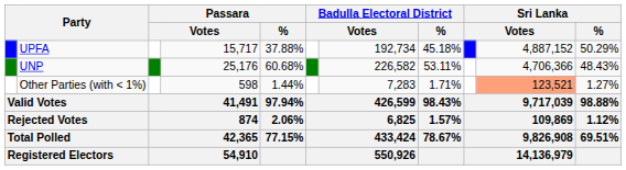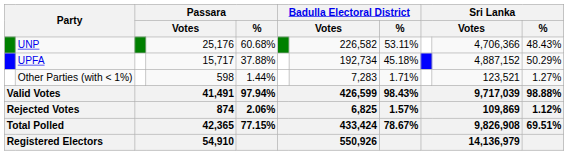 <table class="wikitable">
 <tr>
 <th colspan="2" width="144px"rowspan="2">Party</th>
 <th colspan="3" width="216px">Passara</th>
 <th colspan="3" width="216px"><a href='#'>Badulla Electoral District</a></th>
 <th colspan="3" width="216px">Sri Lanka</th>
 </tr>
 <tr>
 <th colspan="2" width="144px">Votes</th>
 <th>%</th>
 <th colspan="2" width="144px">Votes</th>
 <th>%</th>
 <th colspan="2" width="144px">Votes</th>
 <th>%</th>
 </tr>
 <tr>
+<td style="background-color:green;" width="10px"></td>
+<td style="text-align:left;"><a href='#'>UNP</a></td>
+<td style="background-color:green;" width="10px"></td>
+<td style="text-align:right;">25,176</td>
+<td style="text-align:right;">60.68%</td>
+<td style="background-color:green;" width="10px"></td>
+<td style="text-align:right;">226,582</td>
+<td style="text-align:right;">53.11%</td>
+<td style="background-color:white;" width="10px"></td>
+<td style="text-align:right;">4,706,366</td>
+<td style="text-align:right;">48.43%</td>
+</tr>
+<tr>
 <td style="background-color:blue;" width="10px"></td>
 <td style="text-align:left;"><a href='#'>UPFA</a></td>
 <td style="background-color:white;" width="10px"></td>
 <td style="text-align:right;">15,717</td>
 <td style="text-align:right;">37.88%</td>
 <td style="background-color:white;" width="10px"></td>
 <td style="text-align:right;">192,734</td>
 <td style="text-align:right;">45.18%</td>
 <td style="background-color:blue;" width="10px"></td>
 <td style="text-align:right;">4,887,152</td>
 <td style="text-align:right;">50.29%</td>
 </tr>
 <tr>
-<td style="background-color:green;" width="10px"></td>
-<td style="text-align:left;"><a href='#'>UNP</a></td>
-<td style="background-color:green;" width="10px"></td>
-<td style="text-align:right;">25,176</td>
-<td style="text-align:right;">60.68%</td>
-<td style="background-color:green;" width="10px"></td>
-<td style="text-align:right;">226,582</td>
-<td style="text-align:right;">53.11%</td>
-<td style="background-color:white;" width="10px"></td>
-<td style="text-align:right;">4,706,366</td>
-<td style="text-align:right;">48.43%</td>
-</tr>
-<tr>
 <td style="background-color:white;" width="10px"></td>
 <td style="text-align:left;">Other Parties (with < 1%)</td>
 <td style="background-color:white;" width="10px"></td>
 <td style="text-align:right;">598</td>
 <td style="text-align:right;">1.44%</td>
 <td style="background-color:white;" width="10px"></td>
 <td style="text-align:right;">7,283</td>
 <td style="text-align:right;">1.71%</td>
 <td style="background-color:white;" width="10px"></td>
-<td style="background: lightsalmon; text-align:right;">123,521</td>
+<td style="text-align:right;">123,521</td>
 <td style="text-align:right;">1.27%</td>
 </tr>
 <tr>
 <th colspan="2" width="144px"style="text-align:left;">Valid Votes</th>
 <th style="text-align:right;"colspan="2" width="144px">41,491</th>
 <th style="text-align:right;">97.94%</th>
 <th style="text-align:right;"colspan="2" width="144px">426,599</th>
 <th style="text-align:right;">98.43%</th>
 <th style="text-align:right;"colspan="2" width="144px">9,717,039</th>
 <th style="text-align:right;">98.88%</th>
 </tr>
 <tr>
 <th colspan="2" width="144px"style="text-align:left;">Rejected Votes</th>
 <th style="text-align:right;"colspan="2" width="144px">874</th>
 <th style="text-align:right;">2.06%</th>
 <th style="text-align:right;"colspan="2" width="144px">6,825</th>
 <th style="text-align:right;">1.57%</th>
 <th style="text-align:right;"colspan="2" width="144px">109,869</th>
 <th style="text-align:right;">1.12%</th>
 </tr>
 <tr>
 <th colspan="2" width="144px"style="text-align:left;">Total Polled</th>
 <th style="text-align:right;"colspan="2" width="144px">42,365</th>
 <th style="text-align:right;">77.15%</th>
 <th style="text-align:right;"colspan="2" width="144px">433,424</th>
 <th style="text-align:right;">78.67%</th>
 <th style="text-align:right;"colspan="2" width="144px">9,826,908</th>
 <th style="text-align:right;">69.51%</th>
 </tr>
 <tr>
 <th colspan="2" width="144px"style="text-align:left;">Registered Electors</th>
 <th style="text-align:right;"colspan="2" width="144px">54,910</th>
 <th></th>
 <th style="text-align:right;"colspan="2" width="144px">550,926</th>
 <th></th>
 <th style="text-align:right;"colspan="2" width="144px">14,136,979</th>
 <th></th>
 </tr>
 </table>
